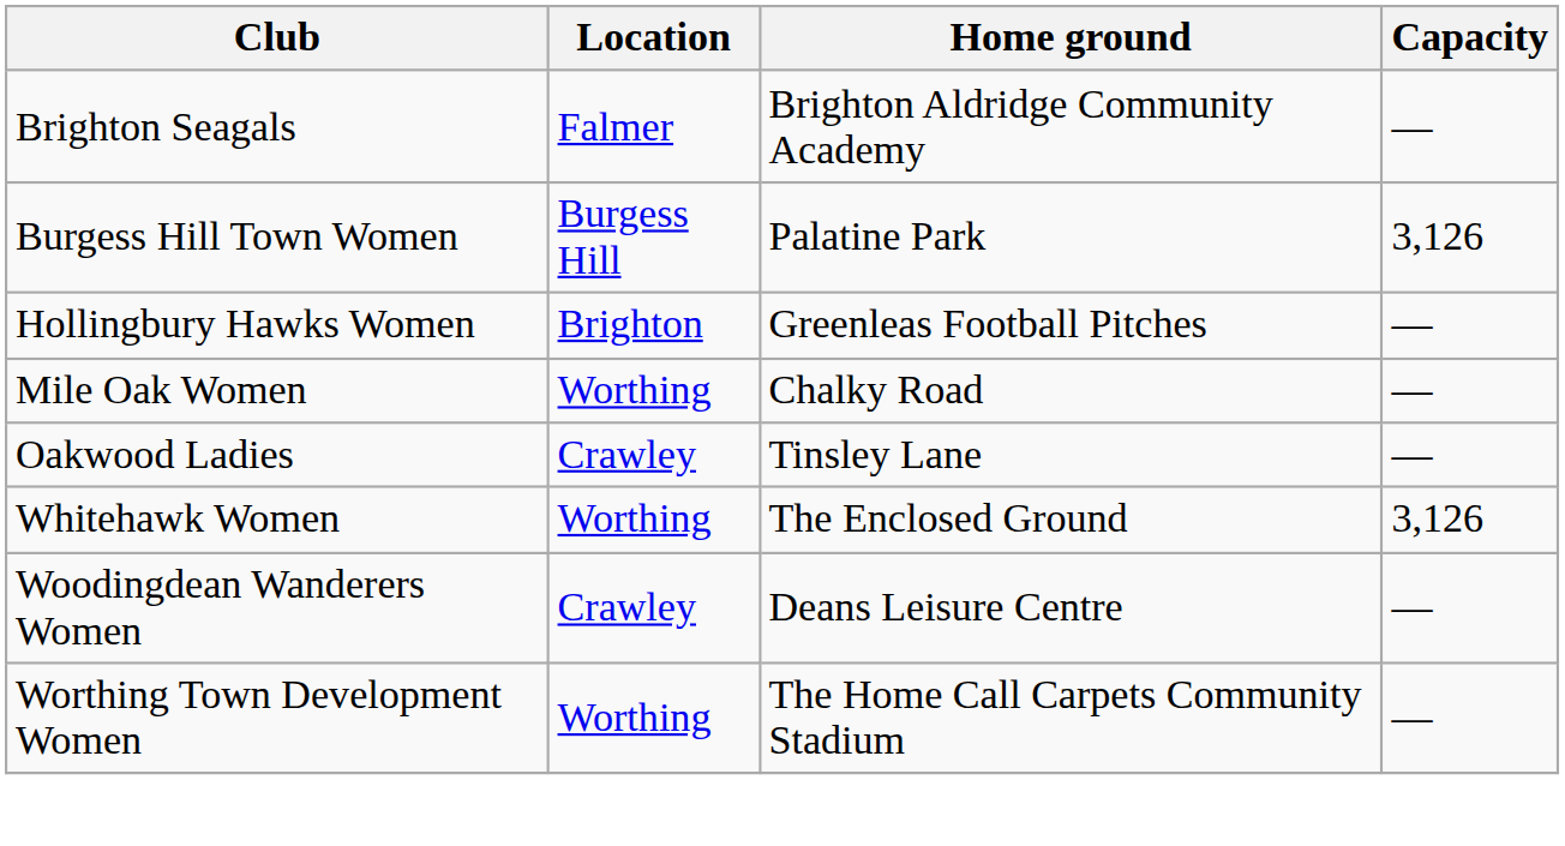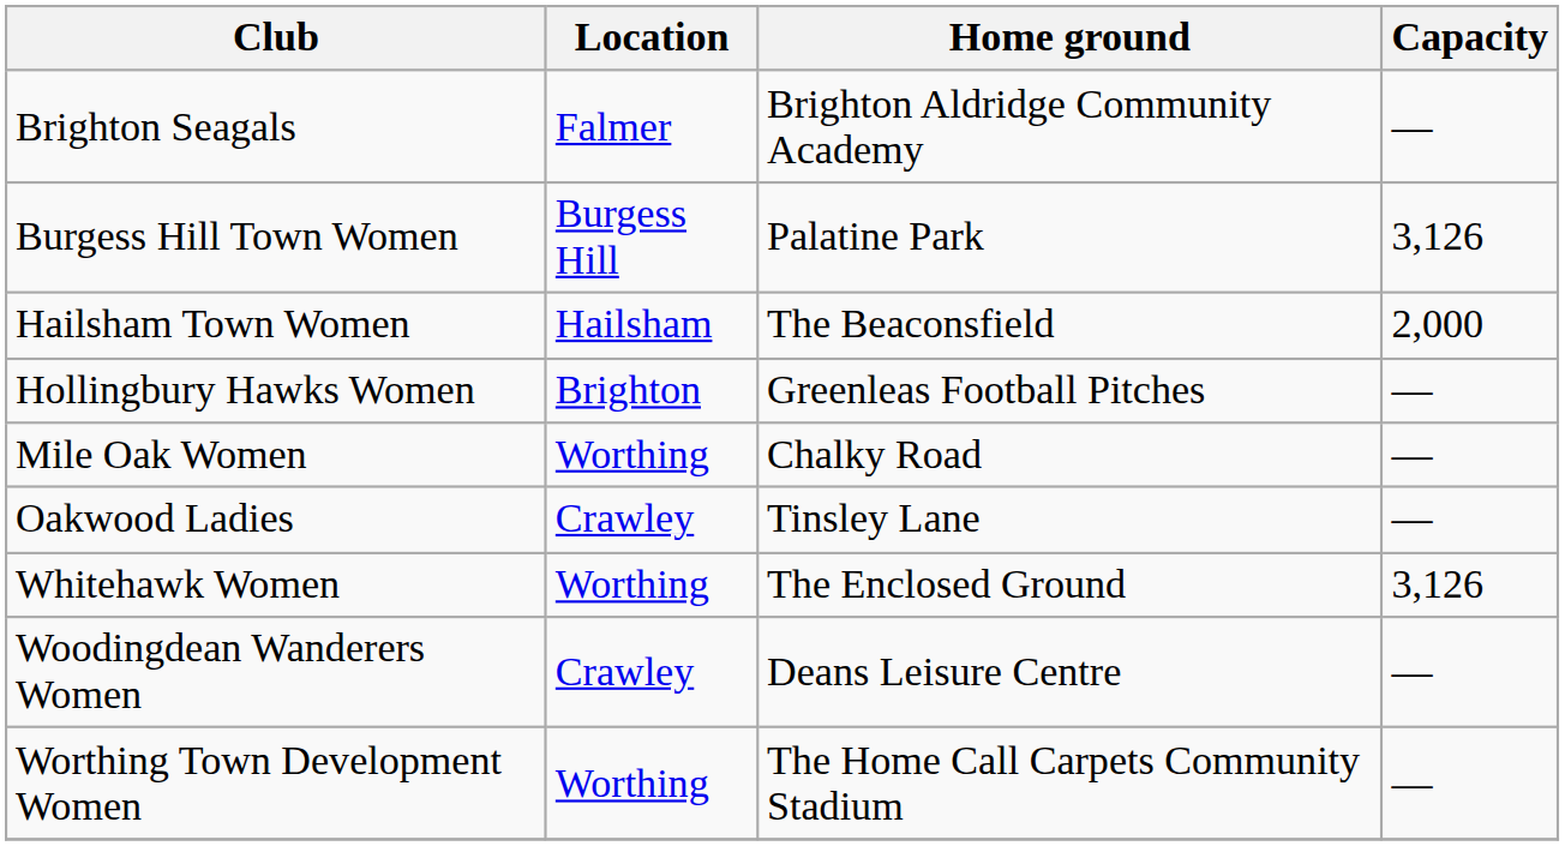 <table class="wikitable" border="1">
 <tr>
 <th>Club</th>
 <th>Location</th>
 <th>Home ground</th>
 <th>Capacity</th>
 </tr>
 <tr>
 <td>Brighton Seagals</td>
 <td><a href='#'>Falmer</a></td>
 <td>Brighton Aldridge Community Academy</td>
 <td>—</td>
 </tr>
 <tr>
 <td>Burgess Hill Town Women</td>
 <td><a href='#'>Burgess Hill</a></td>
 <td>Palatine Park</td>
 <td>3,126</td>
+</tr>
+<tr>
+<td>Hailsham Town Women</td>
+<td><a href='#'>Hailsham</a></td>
+<td>The Beaconsfield</td>
+<td>2,000</td>
 </tr>
 <tr>
 <td>Hollingbury Hawks Women</td>
 <td><a href='#'>Brighton</a> </td>
 <td>Greenleas Football Pitches</td>
 <td>—</td>
 </tr>
 <tr>
 <td>Mile Oak Women</td>
 <td><a href='#'>Worthing</a></td>
 <td>Chalky Road</td>
 <td>—</td>
 </tr>
 <tr>
 <td>Oakwood Ladies</td>
 <td><a href='#'>Crawley</a></td>
 <td>Tinsley Lane</td>
 <td>—</td>
 </tr>
 <tr>
 <td>Whitehawk Women</td>
 <td><a href='#'>Worthing</a></td>
 <td>The Enclosed Ground</td>
 <td>3,126</td>
 </tr>
 <tr>
 <td>Woodingdean Wanderers Women</td>
 <td><a href='#'>Crawley</a></td>
 <td>Deans Leisure Centre</td>
 <td>—</td>
 </tr>
 <tr>
 <td>Worthing Town Development Women</td>
 <td><a href='#'>Worthing</a></td>
 <td>The Home Call Carpets Community Stadium</td>
 <td>—</td>
 </tr>
 <tr>
 </tr>
 </table>
